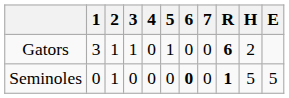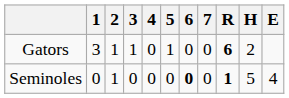 <table align = right border="2" cellpadding="4" cellspacing="0" style="margin: 1em 1em 1em 1em; background: #F9F9F9; border: 1px #aaa solid; border-collapse: collapse;">
 <tr align=center style="background: #F2F2F2;">
 <th></th>
 <th>1</th>
 <th>2</th>
 <th>3</th>
 <th>4</th>
 <th>5</th>
 <th>6</th>
 <th>7</th>
 <th>R</th>
 <th>H</th>
 <th>E</th>
 </tr>
 <tr align=center>
 <td>Gators</td>
 <td>3</td>
 <td>1</td>
 <td>1</td>
 <td>0</td>
 <td>1</td>
 <td>0</td>
 <td>0</td>
 <td><strong>6</strong></td>
 <td 16>2</td>
 </tr>
 <tr align=center>
 <td>Seminoles</td>
 <td>0</td>
 <td>1</td>
 <td>0</td>
 <td>0</td>
 <td>0</td>
 <td><strong>0</strong></td>
 <td>0</td>
 <td><strong>1</strong></td>
 <td>5</td>
-<td>5</td>
+<td>4</td>
 </tr>
 </table>
